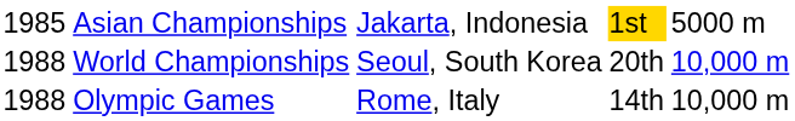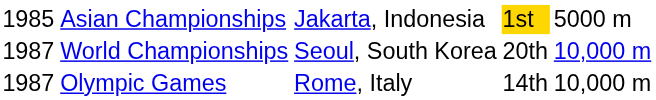 <table>
 <tr>
 <td>1985</td>
 <td><a href='#'>Asian Championships</a></td>
 <td><a href='#'>Jakarta</a>, Indonesia</td>
 <td bgcolor="gold">1st</td>
 <td>5000 m</td>
 </tr>
 <tr>
-<td>1988</td>
+<td>1987</td>
 <td><a href='#'>World Championships</a></td>
 <td><a href='#'>Seoul</a>, South Korea</td>
 <td>20th</td>
 <td><a href='#'>10,000 m</a></td>
 </tr>
 <tr>
-<td>1988</td>
+<td>1987</td>
 <td><a href='#'>Olympic Games</a></td>
 <td><a href='#'>Rome</a>, Italy</td>
 <td>14th</td>
 <td>10,000 m</td>
 </tr>
 </table>
